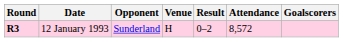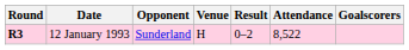 <table class="wikitable">
 <tr>
 <th>Round</th>
 <th>Date</th>
 <th>Opponent</th>
 <th>Venue</th>
 <th>Result</th>
 <th>Attendance</th>
 <th>Goalscorers</th>
 </tr>
 <tr style="background-color: #ffd0e3;">
 <td><strong>R3</strong></td>
 <td>12 January 1993</td>
 <td><a href='#'>Sunderland</a></td>
 <td>H</td>
 <td>0–2</td>
-<td>8,572</td>
+<td>8,522</td>
 <td></td>
 </tr>
 </table>
